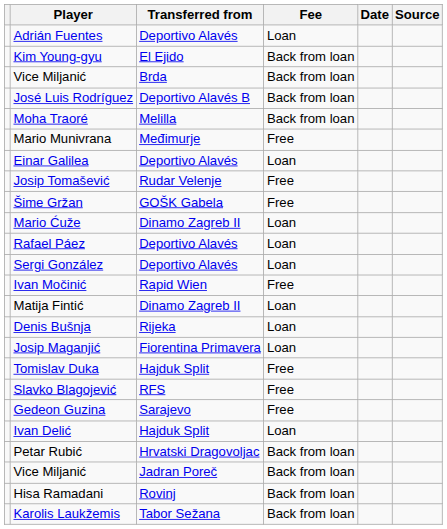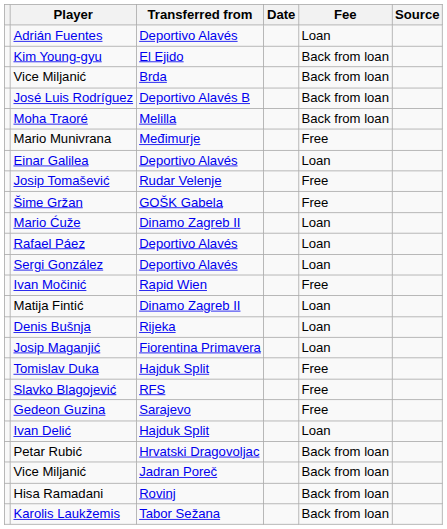 <table class="wikitable plainrowheaders sortable">
 <tr>
 <th></th>
 <th scope=col>Player</th>
 <th>Transferred from</th>
+<th scope=col>Date</th>
 <th scope=col>Fee</th>
-<th scope=col>Date</th>
 <th scope=col>Source</th>
 </tr>
 <tr>
 <td align=center></td>
 <td> <a href='#'>Adrián Fuentes</a></td>
 <td> <a href='#'>Deportivo Alavés</a></td>
+<td></td>
 <td>Loan</td>
-<td></td>
 <td></td>
 </tr>
 <tr>
 <td align=center></td>
 <td> <a href='#'>Kim Young-gyu</a></td>
 <td> <a href='#'>El Ejido</a></td>
+<td></td>
 <td>Back from loan</td>
-<td></td>
 <td></td>
 </tr>
 <tr>
 <td align=center></td>
 <td> Vice Miljanić</td>
 <td> <a href='#'>Brda</a></td>
+<td></td>
 <td>Back from loan</td>
-<td></td>
 <td></td>
 </tr>
 <tr>
 <td align=center></td>
 <td> <a href='#'>José Luis Rodríguez</a></td>
 <td> <a href='#'>Deportivo Alavés B</a></td>
+<td></td>
 <td>Back from loan</td>
-<td></td>
 <td></td>
 </tr>
 <tr>
 <td align=center></td>
 <td> <a href='#'>Moha Traoré</a></td>
 <td> <a href='#'>Melilla</a></td>
+<td></td>
 <td>Back from loan</td>
-<td></td>
 <td></td>
 </tr>
 <tr>
 <td align=center></td>
 <td> Mario Munivrana</td>
 <td> <a href='#'>Međimurje</a></td>
+<td></td>
 <td>Free</td>
-<td></td>
 <td></td>
 </tr>
 <tr>
 <td align=center></td>
 <td> <a href='#'>Einar Galilea</a></td>
 <td> <a href='#'>Deportivo Alavés</a></td>
+<td></td>
 <td>Loan</td>
-<td></td>
 <td></td>
 </tr>
 <tr>
 <td align=center></td>
 <td> <a href='#'>Josip Tomašević</a></td>
 <td> <a href='#'>Rudar Velenje</a></td>
+<td></td>
 <td>Free</td>
-<td></td>
 <td></td>
 </tr>
 <tr>
 <td align=center></td>
 <td> <a href='#'>Šime Gržan</a></td>
 <td> <a href='#'>GOŠK Gabela</a></td>
+<td></td>
 <td>Free</td>
-<td></td>
 <td></td>
 </tr>
 <tr>
 <td align=center></td>
 <td> <a href='#'>Mario Ćuže</a></td>
 <td> <a href='#'>Dinamo Zagreb II</a></td>
+<td></td>
 <td>Loan</td>
-<td></td>
 <td></td>
 </tr>
 <tr>
 <td align=center></td>
 <td> <a href='#'>Rafael Páez</a></td>
 <td> <a href='#'>Deportivo Alavés</a></td>
+<td></td>
 <td>Loan</td>
-<td></td>
 <td></td>
 </tr>
 <tr>
 <td align=center></td>
 <td> <a href='#'>Sergi González</a></td>
 <td> <a href='#'>Deportivo Alavés</a></td>
+<td></td>
 <td>Loan</td>
-<td></td>
 <td></td>
 </tr>
 <tr>
 <td align=center></td>
 <td> <a href='#'>Ivan Močinić</a></td>
 <td> <a href='#'>Rapid Wien</a></td>
+<td></td>
 <td>Free</td>
-<td></td>
 <td></td>
 </tr>
 <tr>
 <td align=center></td>
 <td> Matija Fintić</td>
 <td> <a href='#'>Dinamo Zagreb II</a></td>
+<td></td>
 <td>Loan</td>
-<td></td>
 <td></td>
 </tr>
 <tr>
 <td align=center></td>
 <td> <a href='#'>Denis Bušnja</a></td>
 <td> <a href='#'>Rijeka</a></td>
+<td></td>
 <td>Loan</td>
-<td></td>
 <td></td>
 </tr>
 <tr>
 <td align=center></td>
 <td> <a href='#'>Josip Maganjić</a></td>
 <td> <a href='#'>Fiorentina Primavera</a></td>
+<td></td>
 <td>Loan</td>
-<td></td>
 <td></td>
 </tr>
 <tr>
 <td align=center></td>
 <td> <a href='#'>Tomislav Duka</a></td>
 <td> <a href='#'>Hajduk Split</a></td>
+<td></td>
 <td>Free</td>
-<td></td>
 <td></td>
 </tr>
 <tr>
 <td align=center></td>
 <td> <a href='#'>Slavko Blagojević</a></td>
 <td> <a href='#'>RFS</a></td>
+<td></td>
 <td>Free</td>
-<td></td>
 <td></td>
 </tr>
 <tr>
 <td align=center></td>
 <td> <a href='#'>Gedeon Guzina</a></td>
 <td> <a href='#'>Sarajevo</a></td>
+<td></td>
 <td>Free</td>
-<td></td>
 <td></td>
 </tr>
 <tr>
 <td align=center></td>
 <td> <a href='#'>Ivan Delić</a></td>
 <td> <a href='#'>Hajduk Split</a></td>
+<td></td>
 <td>Loan</td>
-<td></td>
 <td></td>
 </tr>
 <tr>
 <td align=center></td>
 <td> Petar Rubić</td>
 <td> <a href='#'>Hrvatski Dragovoljac</a></td>
+<td></td>
 <td>Back from loan</td>
-<td></td>
 <td></td>
 </tr>
 <tr>
 <td align=center></td>
 <td> Vice Miljanić</td>
 <td> <a href='#'>Jadran Poreč</a></td>
+<td></td>
 <td>Back from loan</td>
-<td></td>
 <td></td>
 </tr>
 <tr>
 <td align=center></td>
 <td> Hisa Ramadani</td>
 <td> <a href='#'>Rovinj</a></td>
+<td></td>
 <td>Back from loan</td>
-<td></td>
 <td></td>
 </tr>
 <tr>
 <td align=center></td>
 <td> <a href='#'>Karolis Laukžemis</a></td>
 <td> <a href='#'>Tabor Sežana</a></td>
+<td></td>
 <td>Back from loan</td>
-<td></td>
 <td></td>
 </tr>
 </table>
